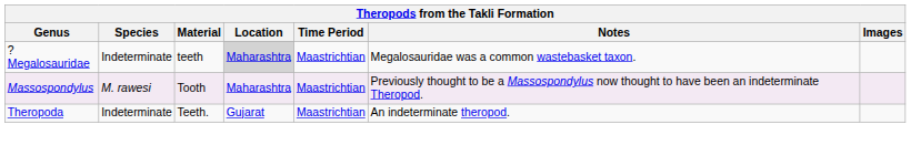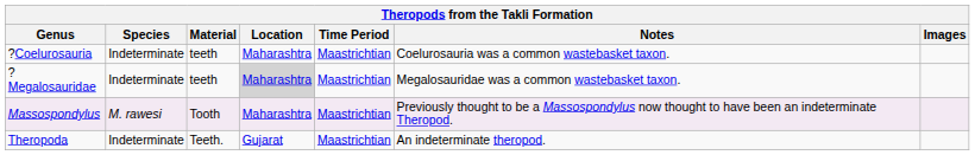 <table class="wikitable" align="center">
 <tr>
 <th colspan="7" align="center"><strong><a href='#'>Theropods</a> from the Takli Formation</strong></th>
 </tr>
 <tr>
 <th>Genus</th>
 <th>Species</th>
 <th>Material</th>
 <th>Location</th>
 <th>Time Period</th>
 <th>Notes</th>
 <th>Images</th>
+</tr>
+<tr>
+<td>?<a href='#'>Coelurosauria</a></td>
+<td>Indeterminate</td>
+<td>teeth</td>
+<td><a href='#'>Maharashtra</a></td>
+<td><a href='#'>Maastrichtian</a></td>
+<td>Coelurosauria was a common <a href='#'>wastebasket taxon</a>.</td>
+<td></td>
 </tr>
 <tr>
 <td>?<a href='#'>Megalosauridae</a></td>
 <td>Indeterminate</td>
 <td>teeth</td>
 <td style="background: lightgrey;"><a href='#'>Maharashtra</a></td>
 <td><a href='#'>Maastrichtian</a></td>
 <td>Megalosauridae was a common <a href='#'>wastebasket taxon</a>.</td>
 <td></td>
 </tr>
 <tr>
 <td style="background:#f3e9f3;"><em><a href='#'>Massospondylus</a></em></td>
 <td style="background:#f3e9f3;"><em>M. rawesi</em></td>
 <td style="background:#f3e9f3;">Tooth</td>
 <td style="background:#f3e9f3;"><a href='#'>Maharashtra</a></td>
 <td style="background:#f3e9f3;"><a href='#'>Maastrichtian</a></td>
 <td style="background:#f3e9f3;">Previously thought to be a <em><a href='#'>Massospondylus</a></em> now thought to have been an indeterminate <a href='#'>Theropod</a>.</td>
 <td style="background:#f3e9f3;"></td>
 </tr>
 <tr>
 <td><a href='#'>Theropoda</a></td>
 <td>Indeterminate</td>
 <td>Teeth.</td>
 <td><a href='#'>Gujarat</a></td>
 <td><a href='#'>Maastrichtian</a></td>
 <td>An indeterminate <a href='#'>theropod</a>.</td>
 </tr>
 </table>
